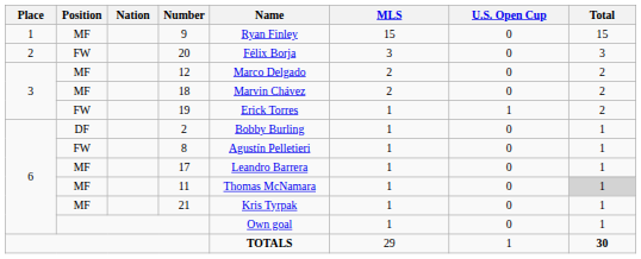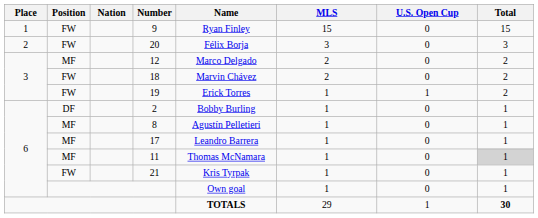 <table class="wikitable" style="font-size: 95%; text-align: center;">
 <tr>
 <th width=60>Place</th>
 <th width=60>Position</th>
 <th width=60>Nation</th>
 <th width=60>Number</th>
 <th width=150>Name</th>
 <th width=150><a href='#'>MLS</a></th>
 <th width=150><a href='#'>U.S. Open Cup</a></th>
 <th width=80><strong>Total</strong></th>
 </tr>
 <tr>
 <td>1</td>
-<td>MF</td>
+<td>FW</td>
 <td></td>
 <td>9</td>
 <td><a href='#'>Ryan Finley</a></td>
 <td>15</td>
 <td>0</td>
 <td>15</td>
 </tr>
 <tr>
 <td>2</td>
 <td>FW</td>
 <td></td>
 <td>20</td>
 <td><a href='#'>Félix Borja</a></td>
 <td>3</td>
 <td>0</td>
 <td>3</td>
 </tr>
 <tr>
 <td rowspan=3>3</td>
 <td>MF</td>
 <td></td>
 <td>12</td>
 <td><a href='#'>Marco Delgado</a></td>
 <td>2</td>
 <td>0</td>
 <td>2</td>
 </tr>
 <tr>
-<td>MF</td>
+<td>FW</td>
 <td></td>
 <td>18</td>
 <td><a href='#'>Marvin Chávez</a></td>
 <td>2</td>
 <td>0</td>
 <td>2</td>
 </tr>
 <tr>
 <td>FW</td>
 <td></td>
 <td>19</td>
 <td><a href='#'>Erick Torres</a></td>
 <td>1</td>
 <td>1</td>
 <td>2</td>
 </tr>
 <tr>
 <td rowspan=6>6</td>
 <td>DF</td>
 <td></td>
 <td>2</td>
 <td><a href='#'>Bobby Burling</a></td>
 <td>1</td>
 <td>0</td>
 <td>1</td>
 </tr>
 <tr>
-<td>FW</td>
+<td>MF</td>
 <td></td>
 <td>8</td>
 <td><a href='#'>Agustín Pelletieri</a></td>
 <td>1</td>
 <td>0</td>
 <td>1</td>
 </tr>
 <tr>
 <td>MF</td>
 <td></td>
 <td>17</td>
 <td><a href='#'>Leandro Barrera</a></td>
 <td>1</td>
 <td>0</td>
 <td>1</td>
 </tr>
 <tr>
 <td>MF</td>
 <td></td>
 <td>11</td>
 <td><a href='#'>Thomas McNamara</a></td>
 <td>1</td>
 <td>0</td>
 <td style="background: lightgrey;">1</td>
 </tr>
 <tr>
-<td>MF</td>
+<td>FW</td>
 <td></td>
 <td>21</td>
 <td><a href='#'>Kris Tyrpak</a></td>
 <td>1</td>
 <td>0</td>
 <td>1</td>
 </tr>
 <tr>
 <td colspan=3></td>
 <td><a href='#'>Own goal</a></td>
 <td>1</td>
 <td>0</td>
 <td>1</td>
 </tr>
 <tr>
 <td colspan=4></td>
 <td><strong>TOTALS</strong></td>
 <td>29</td>
 <td>1</td>
 <td><strong>30</strong></td>
 </tr>
 </table>
